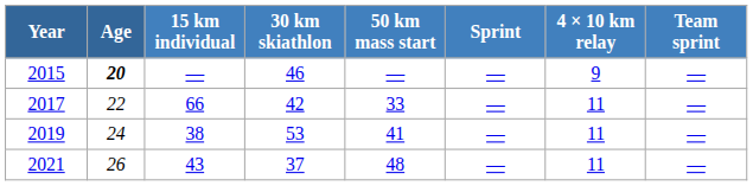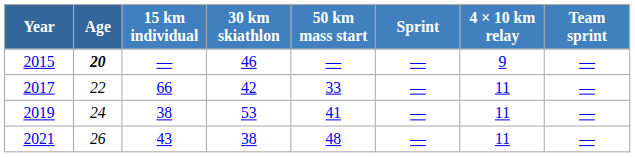 <table class="wikitable" style="font-size:95%; text-align:center; border:grey solid 1px; border-collapse:collapse; background:#ffffff;">
 <tr>
 <th style="background-color:#369; color:white; width:60px;"> Year </th>
 <th style="background-color:#369; color:white; width:40px;"> Age </th>
 <th style="background-color:#4180be; color:white; width:75px;"> 15 km <br> individual </th>
 <th style="background-color:#4180be; color:white; width:75px;"> 30 km <br> skiathlon </th>
 <th style="background-color:#4180be; color:white; width:75px;"> 50 km <br> mass start </th>
 <th style="background-color:#4180be; color:white; width:75px;"> Sprint </th>
 <th style="background-color:#4180be; color:white; width:75px;"> 4 × 10 km <br> relay </th>
 <th style="background-color:#4180be; color:white; width:75px;"> Team <br> sprint </th>
 </tr>
 <tr>
 <td><a href='#'>2015</a></td>
 <td><strong><em>20</em></strong></td>
 <td><a href='#'>—</a></td>
 <td><a href='#'>46</a></td>
 <td><a href='#'>—</a></td>
 <td><a href='#'>—</a></td>
 <td><a href='#'>9</a></td>
 <td><a href='#'>—</a></td>
 </tr>
 <tr>
 <td><a href='#'>2017</a></td>
 <td><em>22</em></td>
 <td><a href='#'>66</a></td>
 <td><a href='#'>42</a></td>
 <td><a href='#'>33</a></td>
 <td><a href='#'>—</a></td>
 <td><a href='#'>11</a></td>
 <td><a href='#'>—</a></td>
 </tr>
 <tr>
 <td><a href='#'>2019</a></td>
 <td><em>24</em></td>
 <td><a href='#'>38</a></td>
 <td><a href='#'>53</a></td>
 <td><a href='#'>41</a></td>
 <td><a href='#'>—</a></td>
 <td><a href='#'>11</a></td>
 <td><a href='#'>—</a></td>
 </tr>
 <tr>
 <td><a href='#'>2021</a></td>
 <td><em>26</em></td>
 <td><a href='#'>43</a></td>
-<td><a href='#'>37</a></td>
+<td><a href='#'>38</a></td>
 <td><a href='#'>48</a></td>
 <td><a href='#'>—</a></td>
 <td><a href='#'>11</a></td>
 <td><a href='#'>—</a></td>
 </tr>
 </table>
